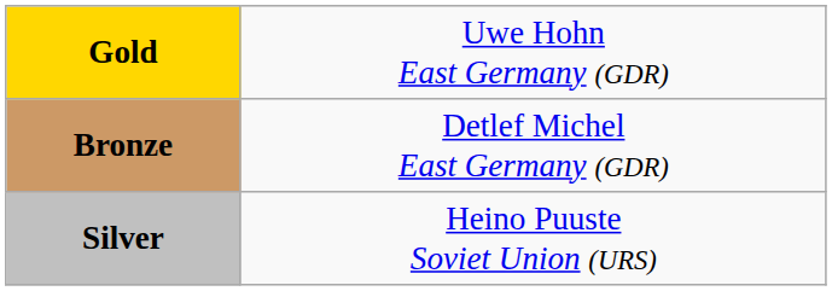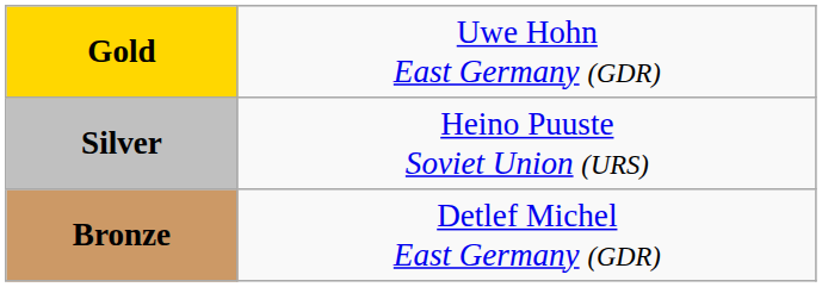 <table class="wikitable" style=" text-align:center; font-size:110%;" width="35%">
 <tr>
 <td bgcolor="gold"><strong>Gold</strong></td>
 <td> <a href='#'>Uwe Hohn</a><br><em><a href='#'>East Germany</a> <small>(GDR)</small></em></td>
 </tr>
 <tr>
+<td bgcolor="silver"><strong>Silver</strong></td>
+<td> <a href='#'>Heino Puuste</a><br><em><a href='#'>Soviet Union</a> <small>(URS)</small></em></td>
+</tr>
+<tr>
 <td bgcolor="CC9966"><strong>Bronze</strong></td>
 <td> <a href='#'>Detlef Michel</a><br><em><a href='#'>East Germany</a> <small>(GDR)</small></em></td>
 </tr>
-<tr>
-<td bgcolor="silver"><strong>Silver</strong></td>
-<td> <a href='#'>Heino Puuste</a><br><em><a href='#'>Soviet Union</a> <small>(URS)</small></em></td>
-</tr>
 </table>
